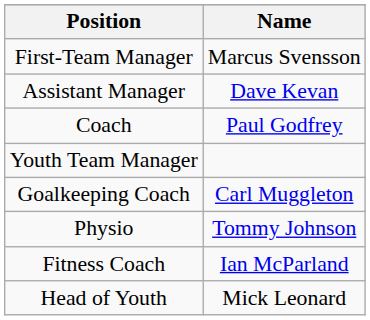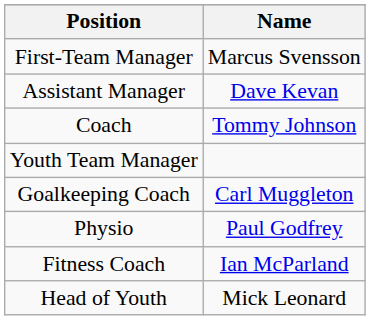 <table class="wikitable" style="text-align: center">
 <tr>
 </tr>
 <tr>
 <th>Position</th>
 <th>Name</th>
 </tr>
 <tr>
 <td>First-Team Manager</td>
 <td>Marcus Svensson</td>
 </tr>
 <tr>
 <td>Assistant Manager</td>
 <td><a href='#'>Dave Kevan</a></td>
 </tr>
 <tr>
 <td>Coach</td>
-<td><a href='#'>Paul Godfrey</a></td>
+<td><a href='#'>Tommy Johnson</a></td>
 </tr>
 <tr>
 <td>Youth Team Manager</td>
 <td></td>
 </tr>
 <tr>
 <td>Goalkeeping Coach</td>
 <td><a href='#'>Carl Muggleton</a></td>
 </tr>
 <tr>
 <td>Physio</td>
-<td><a href='#'>Tommy Johnson</a></td>
+<td><a href='#'>Paul Godfrey</a></td>
 </tr>
 <tr>
 <td>Fitness Coach</td>
 <td><a href='#'>Ian McParland</a></td>
 </tr>
 <tr>
 <td>Head of Youth</td>
 <td>Mick Leonard</td>
 </tr>
 </table>
